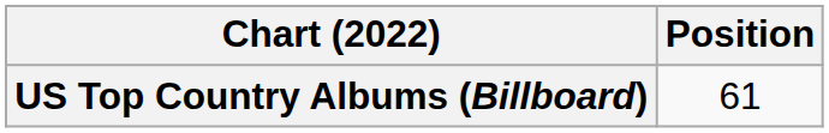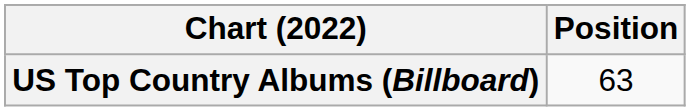 <table class="wikitable plainrowheaders" style="text-align:center">
 <tr>
 <th scope="col">Chart (2022)</th>
 <th scope="col">Position</th>
 </tr>
 <tr>
 <th scope="row">US Top Country Albums (<em>Billboard</em>)</th>
-<td>61</td>
+<td>63</td>
 </tr>
 </table>
